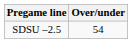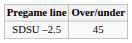 <table class="wikitable">
 <tr align="center">
 <th style=>Pregame line</th>
 <th style=>Over/under</th>
 </tr>
 <tr align="center">
 <td>SDSU –2.5</td>
-<td>54</td>
+<td>45</td>
 </tr>
 </table>
